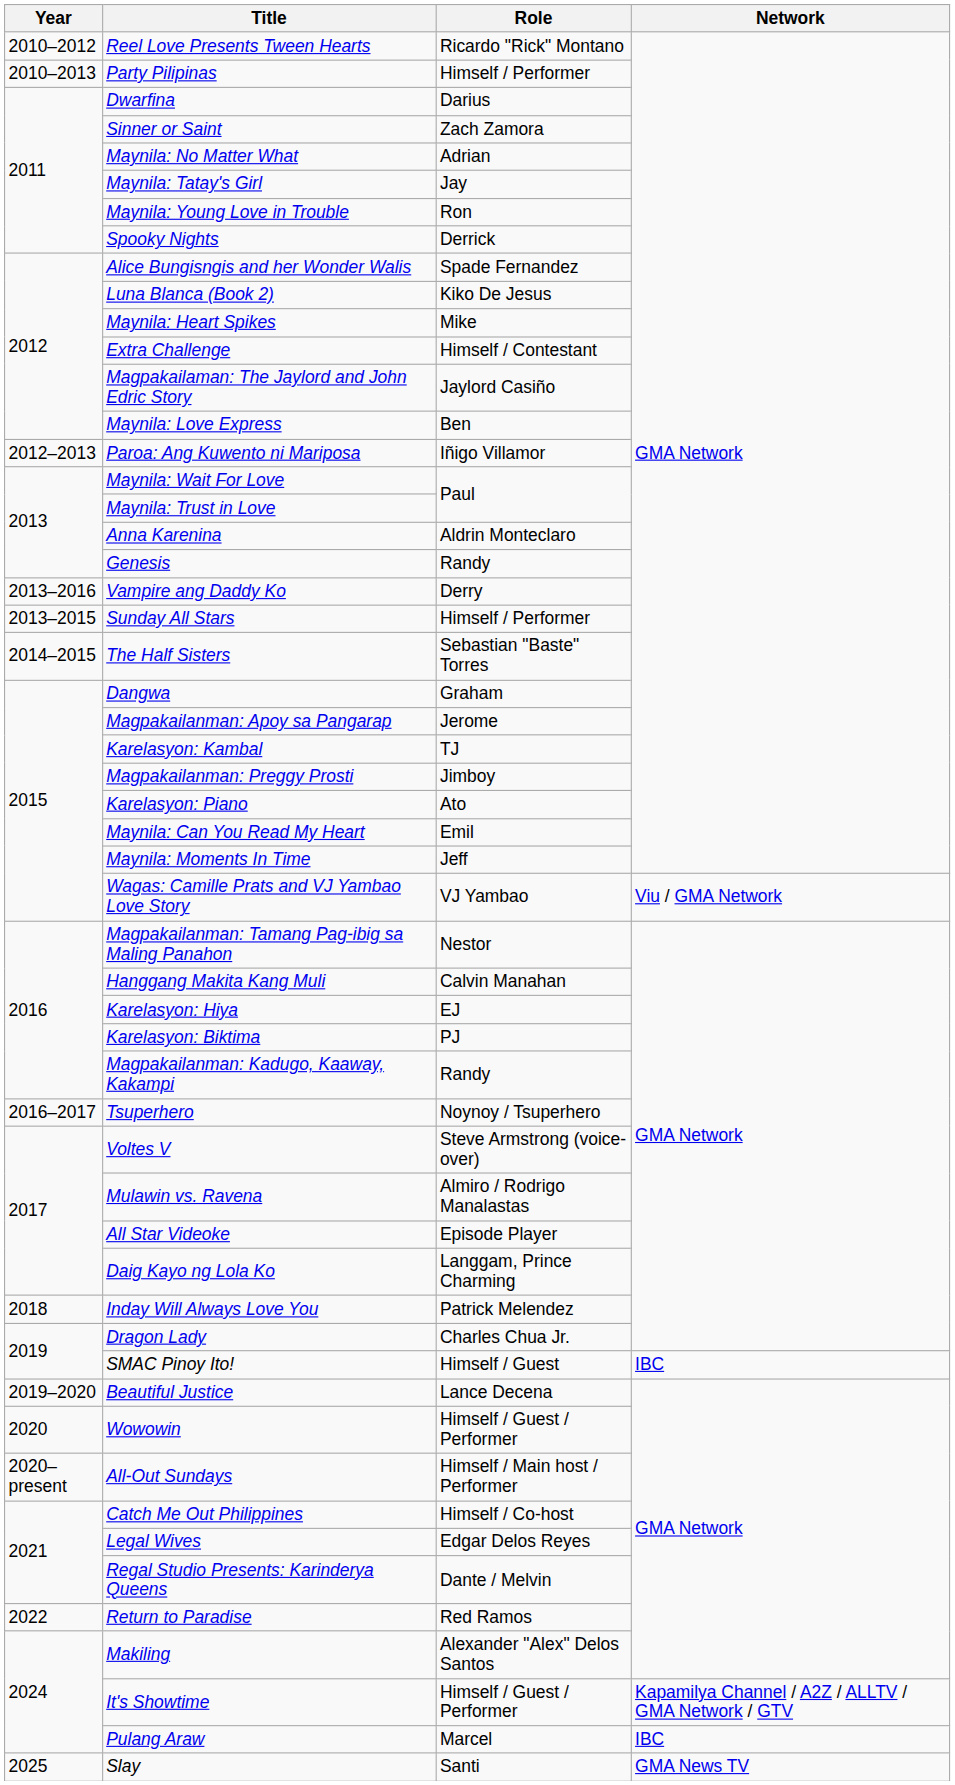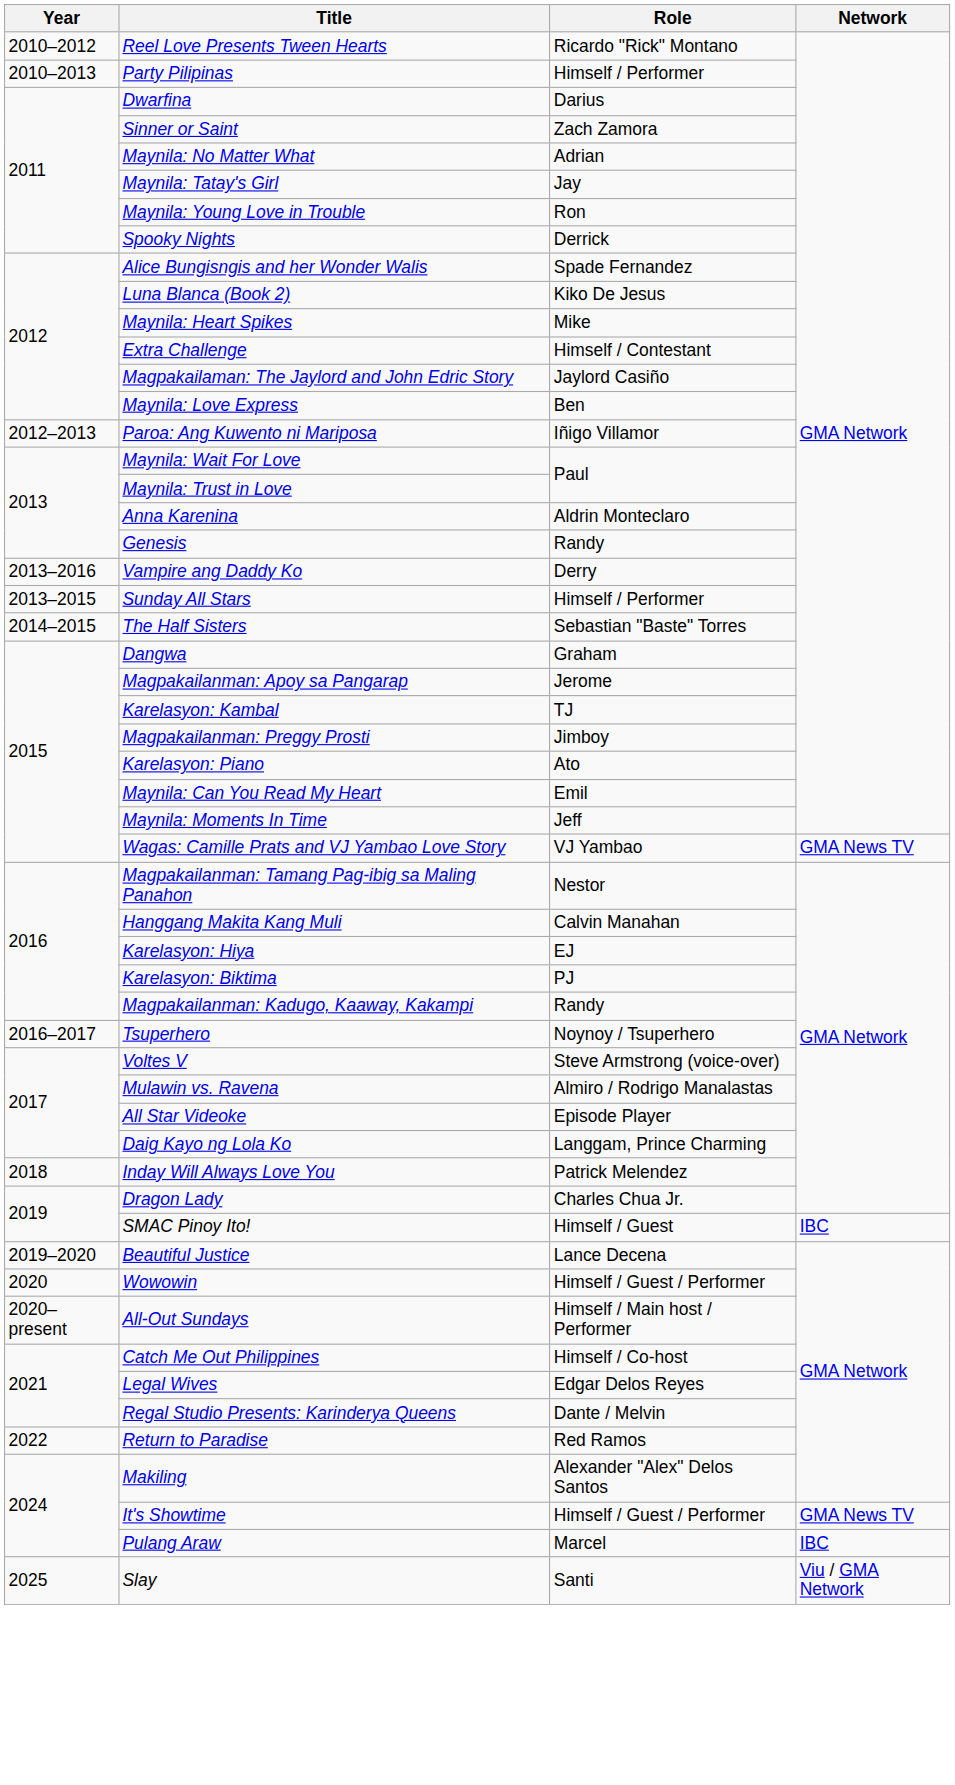 <table class="wikitable sortable">
 <tr>
 <th>Year</th>
 <th>Title</th>
 <th>Role</th>
 <th>Network</th>
 </tr>
 <tr>
 <td>2010–2012</td>
 <td><em><a href='#'>Reel Love Presents Tween Hearts</a></em></td>
 <td>Ricardo "Rick" Montano</td>
 <td rowspan="29"><a href='#'>GMA Network</a></td>
 </tr>
 <tr>
 <td>2010–2013</td>
 <td><em><a href='#'>Party Pilipinas</a></em></td>
 <td>Himself / Performer</td>
 </tr>
 <tr>
 <td rowspan="6">2011</td>
 <td><em><a href='#'>Dwarfina</a></em></td>
 <td>Darius</td>
 </tr>
 <tr>
 <td><em><a href='#'>Sinner or Saint</a></em></td>
 <td>Zach Zamora</td>
 </tr>
 <tr>
 <td><em><a href='#'>Maynila: No Matter What</a></em></td>
 <td>Adrian</td>
 </tr>
 <tr>
 <td><em><a href='#'>Maynila: Tatay's Girl</a></em></td>
 <td>Jay</td>
 </tr>
 <tr>
 <td><em><a href='#'>Maynila: Young Love in Trouble</a></em></td>
 <td>Ron</td>
 </tr>
 <tr>
 <td><em><a href='#'>Spooky Nights</a></em></td>
 <td>Derrick</td>
 </tr>
 <tr>
 <td rowspan="6">2012</td>
 <td><em><a href='#'>Alice Bungisngis and her Wonder Walis</a></em></td>
 <td>Spade Fernandez</td>
 </tr>
 <tr>
 <td><em><a href='#'>Luna Blanca (Book 2)</a></em></td>
 <td>Kiko De Jesus</td>
 </tr>
 <tr>
 <td><em><a href='#'>Maynila: Heart Spikes</a></em></td>
 <td>Mike</td>
 </tr>
 <tr>
 <td><em><a href='#'>Extra Challenge</a></em></td>
 <td>Himself / Contestant</td>
 </tr>
 <tr>
 <td><em><a href='#'>Magpakailaman: The Jaylord and John Edric Story</a></em></td>
 <td>Jaylord Casiño</td>
 </tr>
 <tr>
 <td><em><a href='#'>Maynila: Love Express</a></em></td>
 <td>Ben</td>
 </tr>
 <tr>
 <td>2012–2013</td>
 <td><em><a href='#'>Paroa: Ang Kuwento ni Mariposa</a></em></td>
 <td>Iñigo Villamor</td>
 </tr>
 <tr>
 <td rowspan="4">2013</td>
 <td><em><a href='#'>Maynila: Wait For Love</a></em></td>
 <td rowspan="2">Paul</td>
 </tr>
 <tr>
 <td><em><a href='#'>Maynila: Trust in Love</a></em></td>
 </tr>
 <tr>
 <td><em><a href='#'>Anna Karenina</a></em></td>
 <td>Aldrin Monteclaro</td>
 </tr>
 <tr>
 <td><em><a href='#'>Genesis</a></em></td>
 <td>Randy</td>
 </tr>
 <tr>
 <td>2013–2016</td>
 <td><em><a href='#'>Vampire ang Daddy Ko</a></em></td>
 <td>Derry</td>
 </tr>
 <tr>
 <td>2013–2015</td>
 <td><em><a href='#'>Sunday All Stars</a></em></td>
 <td>Himself / Performer</td>
 </tr>
 <tr>
 <td>2014–2015</td>
 <td><em><a href='#'>The Half Sisters</a></em></td>
 <td>Sebastian "Baste" Torres</td>
 </tr>
 <tr>
 <td rowspan=8>2015</td>
 <td><em><a href='#'>Dangwa</a></em></td>
 <td>Graham</td>
 </tr>
 <tr>
 <td><em><a href='#'>Magpakailanman: Apoy sa Pangarap</a></em></td>
 <td>Jerome</td>
 </tr>
 <tr>
 <td><em><a href='#'>Karelasyon: Kambal</a></em></td>
 <td>TJ</td>
 </tr>
 <tr>
 <td><em><a href='#'>Magpakailanman: Preggy Prosti</a></em></td>
 <td>Jimboy</td>
 </tr>
 <tr>
 <td><em><a href='#'>Karelasyon: Piano</a></em></td>
 <td>Ato</td>
 </tr>
 <tr>
 <td><em><a href='#'>Maynila: Can You Read My Heart</a></em></td>
 <td>Emil</td>
 </tr>
 <tr>
 <td><em><a href='#'>Maynila: Moments In Time</a></em></td>
 <td>Jeff</td>
 </tr>
 <tr>
 <td><em><a href='#'>Wagas: Camille Prats and VJ Yambao Love Story</a></em></td>
 <td>VJ Yambao</td>
-<td><a href='#'>Viu</a> / <a href='#'>GMA Network</a></td>
+<td><a href='#'>GMA News TV</a></td>
 </tr>
 <tr>
 <td rowspan="5">2016</td>
 <td><em><a href='#'>Magpakailanman: Tamang Pag-ibig sa Maling Panahon</a></em></td>
 <td>Nestor</td>
 <td rowspan=12><a href='#'>GMA Network</a></td>
 </tr>
 <tr>
 <td><em><a href='#'>Hanggang Makita Kang Muli</a></em></td>
 <td>Calvin Manahan</td>
 </tr>
 <tr>
 <td><em><a href='#'>Karelasyon: Hiya</a></em></td>
 <td>EJ</td>
 </tr>
 <tr>
 <td><em><a href='#'>Karelasyon: Biktima</a></em></td>
 <td>PJ</td>
 </tr>
 <tr>
 <td><em><a href='#'>Magpakailanman: Kadugo, Kaaway, Kakampi</a></em></td>
 <td>Randy</td>
 </tr>
 <tr>
 <td>2016–2017</td>
 <td><em><a href='#'>Tsuperhero</a></em></td>
 <td>Noynoy / Tsuperhero</td>
 </tr>
 <tr>
 <td rowspan=4>2017</td>
 <td><em><a href='#'>Voltes V</a></em></td>
 <td>Steve Armstrong (voice-over)</td>
 </tr>
 <tr>
 <td><em><a href='#'>Mulawin vs. Ravena</a></em></td>
 <td>Almiro / Rodrigo Manalastas</td>
 </tr>
 <tr>
 <td><em><a href='#'>All Star Videoke</a></em></td>
 <td>Episode Player</td>
 </tr>
 <tr>
 <td><em><a href='#'>Daig Kayo ng Lola Ko</a></em></td>
 <td>Langgam, Prince Charming</td>
 </tr>
 <tr>
 <td>2018</td>
 <td><em><a href='#'>Inday Will Always Love You</a></em></td>
 <td>Patrick Melendez</td>
 </tr>
 <tr>
 <td rowspan="2">2019</td>
 <td><em><a href='#'>Dragon Lady</a></em></td>
 <td>Charles Chua Jr.</td>
 </tr>
 <tr>
 <td><em>SMAC Pinoy Ito!</em></td>
 <td>Himself / Guest</td>
 <td><a href='#'>IBC</a></td>
 </tr>
 <tr>
 <td>2019–2020</td>
 <td><em><a href='#'>Beautiful Justice</a></em></td>
 <td>Lance Decena</td>
 <td rowspan="8"><a href='#'>GMA Network</a></td>
 </tr>
 <tr>
 <td>2020</td>
 <td><em><a href='#'>Wowowin</a></em></td>
 <td>Himself / Guest / Performer</td>
 </tr>
 <tr>
 <td>2020–present</td>
 <td><em><a href='#'>All-Out Sundays</a></em></td>
 <td>Himself / Main host / Performer</td>
 </tr>
 <tr>
 <td rowspan="3">2021</td>
 <td><em><a href='#'>Catch Me Out Philippines</a></em></td>
 <td>Himself / Co-host</td>
 </tr>
 <tr>
 <td><em><a href='#'>Legal Wives</a></em></td>
 <td>Edgar Delos Reyes</td>
 </tr>
 <tr>
 <td><a href='#'><em>Regal Studio Presents: Karinderya Queens</em></a></td>
 <td>Dante / Melvin</td>
 </tr>
 <tr>
 <td>2022</td>
 <td><em><a href='#'>Return to Paradise</a></em></td>
 <td>Red Ramos</td>
 </tr>
 <tr>
 <td rowspan="3">2024</td>
 <td><a href='#'><em>Makiling</em></a></td>
 <td>Alexander "Alex" Delos Santos</td>
 </tr>
 <tr>
 <td><em><a href='#'>It's Showtime</a></em></td>
 <td>Himself / Guest / Performer</td>
-<td><a href='#'>Kapamilya Channel</a> / <a href='#'>A2Z</a> / <a href='#'>ALLTV</a> / <a href='#'>GMA Network</a> / <a href='#'>GTV</a></td>
+<td><a href='#'>GMA News TV</a></td>
 </tr>
 <tr>
 <td><em><a href='#'>Pulang Araw</a></em></td>
 <td>Marcel</td>
 <td><a href='#'>IBC</a></td>
 </tr>
 <tr>
 <td>2025</td>
 <td><em>Slay</em></td>
 <td>Santi</td>
-<td><a href='#'>GMA News TV</a></td>
+<td><a href='#'>Viu</a> / <a href='#'>GMA Network</a></td>
 </tr>
 </table>
